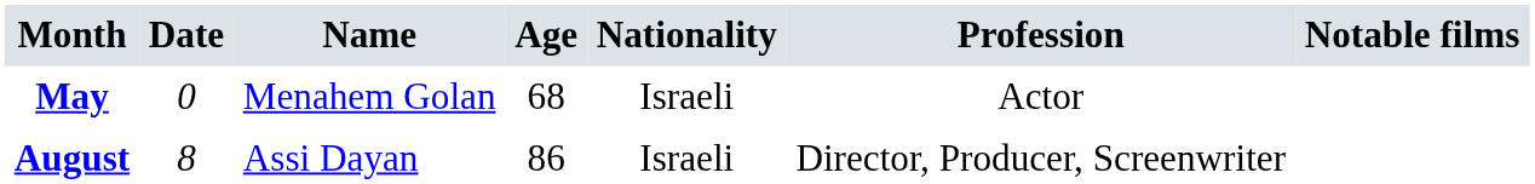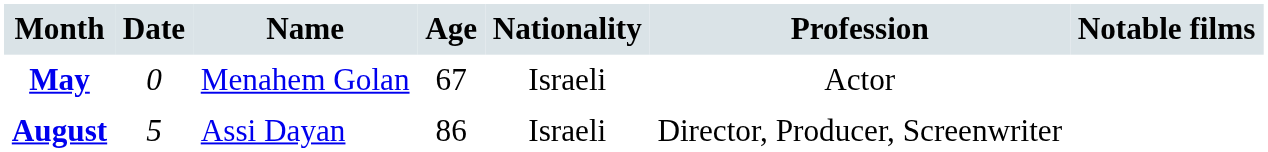 <table cellspacing="0" cellpadding="4" border="0">
 <tr style="background:#dae3e7; text-align:center;">
 <th>Month</th>
 <th>Date</th>
 <th>Name</th>
 <th>Age</th>
 <th>Nationality</th>
 <th>Profession</th>
 <th>Notable films</th>
 </tr>
 <tr valign="top">
 <th rowspan=1 style="text-align:center; vertical-align:top;"><a href='#'>May</a></th>
 <td style="text-align:center;"><em>0</em></td>
 <td><a href='#'>Menahem Golan</a></td>
-<td style="text-align:center;">68</td>
+<td style="text-align:center;">67</td>
 <td style="text-align:center;">Israeli</td>
 <td style="text-align:center;">Actor</td>
 <td></td>
 </tr>
 <tr>
 <th rowspan=1 style="text-align:center; vertical-align:top;"><a href='#'>August</a></th>
-<td style="text-align:center;"><em>8</em></td>
+<td style="text-align:center;"><em>5</em></td>
 <td><a href='#'>Assi Dayan</a></td>
 <td style="text-align:center;">86</td>
 <td style="text-align:center;">Israeli</td>
 <td style="text-align:center;">Director, Producer, Screenwriter</td>
 <td></td>
 </tr>
 <tr>
 </tr>
 </table>
